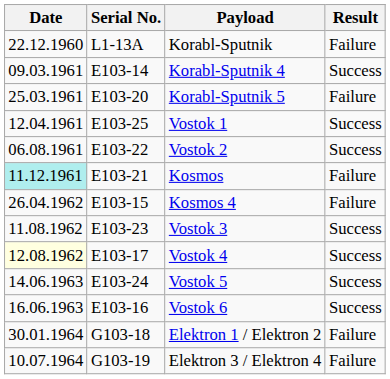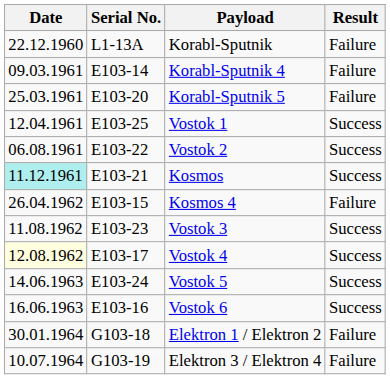 <table class="wikitable sortable">
 <tr>
 <th>Date</th>
 <th>Serial No.</th>
 <th>Payload</th>
 <th>Result</th>
 </tr>
 <tr>
 <td>22.12.1960</td>
 <td>L1-13A</td>
 <td>Korabl-Sputnik</td>
 <td>Failure</td>
 </tr>
 <tr>
 <td>09.03.1961</td>
 <td>E103-14</td>
 <td><a href='#'>Korabl-Sputnik 4</a></td>
-<td>Success</td>
+<td>Failure</td>
 </tr>
 <tr>
 <td>25.03.1961</td>
 <td>E103-20</td>
 <td><a href='#'>Korabl-Sputnik 5</a></td>
 <td>Failure</td>
 </tr>
 <tr>
 <td>12.04.1961</td>
 <td>E103-25</td>
 <td><a href='#'>Vostok 1</a></td>
 <td>Success</td>
 </tr>
 <tr>
 <td>06.08.1961</td>
 <td>E103-22</td>
 <td><a href='#'>Vostok 2</a></td>
 <td>Success</td>
 </tr>
 <tr>
 <td style="background: paleturquoise;">11.12.1961</td>
 <td>E103-21</td>
 <td><a href='#'>Kosmos</a></td>
-<td>Failure</td>
+<td>Success</td>
 </tr>
 <tr>
 <td>26.04.1962</td>
 <td>E103-15</td>
 <td><a href='#'>Kosmos 4</a></td>
 <td>Failure</td>
 </tr>
 <tr>
 <td>11.08.1962</td>
 <td>E103-23</td>
 <td><a href='#'>Vostok 3</a></td>
 <td>Success</td>
 </tr>
 <tr>
 <td style="background: lightyellow;">12.08.1962</td>
 <td>E103-17</td>
 <td><a href='#'>Vostok 4</a></td>
 <td>Success</td>
 </tr>
 <tr>
 <td>14.06.1963</td>
 <td>E103-24</td>
 <td><a href='#'>Vostok 5</a></td>
 <td>Success</td>
 </tr>
 <tr>
 <td>16.06.1963</td>
 <td>E103-16</td>
 <td><a href='#'>Vostok 6</a></td>
 <td>Success</td>
 </tr>
 <tr>
 <td>30.01.1964</td>
 <td>G103-18</td>
 <td><a href='#'>Elektron 1</a> / Elektron 2</td>
 <td>Failure</td>
 </tr>
 <tr>
 <td>10.07.1964</td>
 <td>G103-19</td>
 <td>Elektron 3 / Elektron 4</td>
 <td>Failure</td>
 </tr>
 </table>
